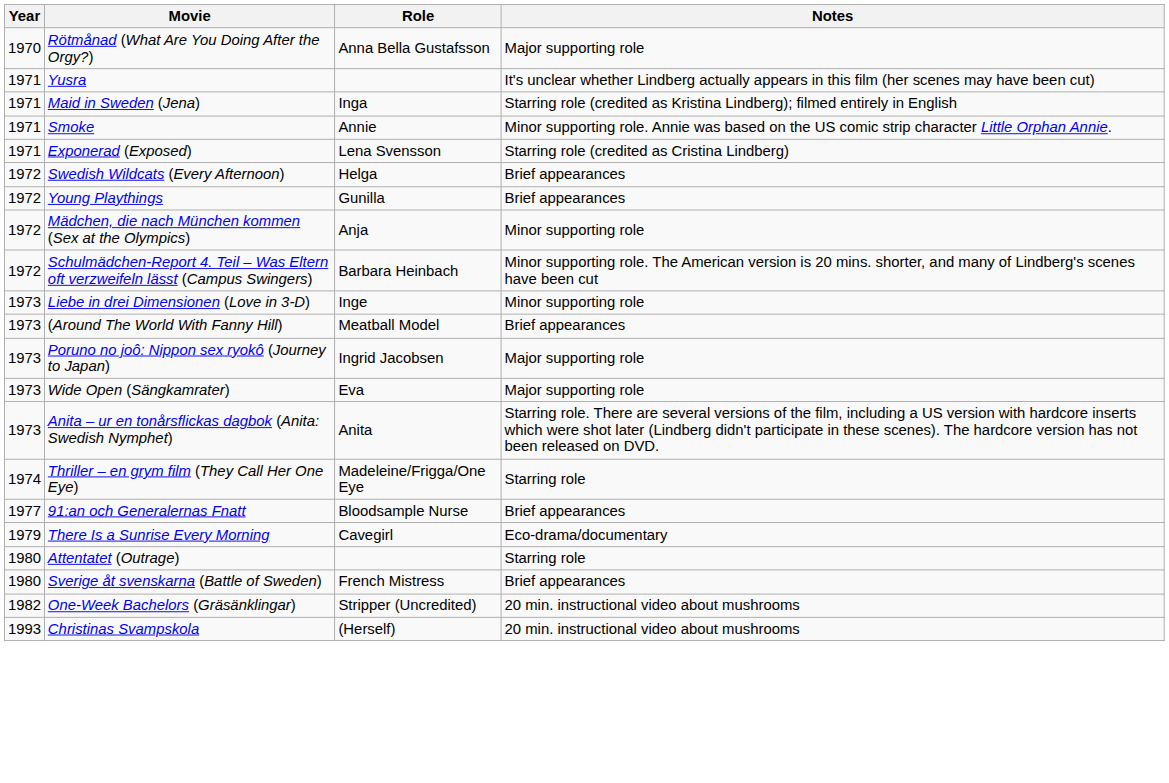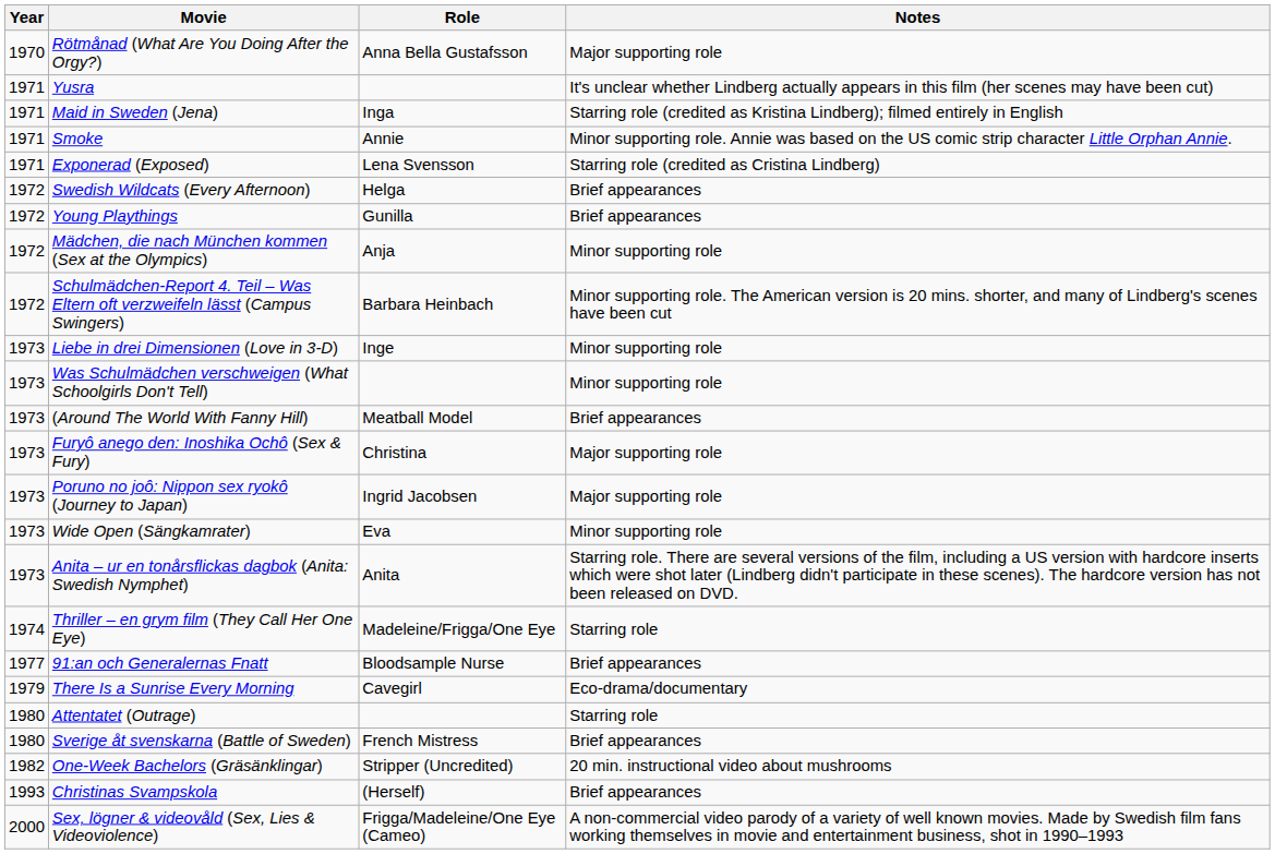 <table class="wikitable">
 <tr>
 <th>Year</th>
 <th>Movie</th>
 <th>Role</th>
 <th>Notes</th>
 </tr>
 <tr>
 <td>1970</td>
 <td><em> <a href='#'>Rötmånad</a></em> (<em>What Are You Doing After the Orgy?</em>)</td>
 <td>Anna Bella Gustafsson</td>
 <td>Major supporting role</td>
 </tr>
 <tr>
 <td>1971</td>
 <td><em> <a href='#'>Yusra</a></em></td>
 <td></td>
 <td>It's unclear whether Lindberg actually appears in this film (her scenes may have been cut)</td>
 </tr>
 <tr>
 <td>1971</td>
 <td><em> <a href='#'>Maid in Sweden</a></em> (<em>Jena</em>)</td>
 <td>Inga</td>
 <td>Starring role (credited as Kristina Lindberg); filmed entirely in English</td>
 </tr>
 <tr>
 <td>1971</td>
 <td><em> <a href='#'>Smoke</a></em></td>
 <td>Annie</td>
 <td>Minor supporting role. Annie was based on the US comic strip character <em><a href='#'>Little Orphan Annie</a></em>.</td>
 </tr>
 <tr>
 <td>1971</td>
 <td><em> <a href='#'>Exponerad</a></em> (<em>Exposed</em>)</td>
 <td>Lena Svensson</td>
 <td>Starring role (credited as Cristina Lindberg)</td>
 </tr>
 <tr>
 <td>1972</td>
 <td><em> <a href='#'>Swedish Wildcats</a></em> (<em>Every Afternoon</em>)</td>
 <td>Helga</td>
 <td>Brief appearances</td>
 </tr>
 <tr>
 <td>1972</td>
 <td><em> <a href='#'>Young Playthings</a></em></td>
 <td>Gunilla</td>
 <td>Brief appearances</td>
 </tr>
 <tr>
 <td>1972</td>
 <td><em> <a href='#'>Mädchen, die nach München kommen</a></em> (<em>Sex at the Olympics</em>)</td>
 <td>Anja</td>
 <td>Minor supporting role</td>
 </tr>
 <tr>
 <td>1972</td>
 <td><em> <a href='#'>Schulmädchen-Report 4. Teil – Was Eltern oft verzweifeln lässt</a></em> (<em>Campus Swingers</em>)</td>
 <td>Barbara Heinbach</td>
 <td>Minor supporting role. The American version is 20 mins. shorter, and many of Lindberg's scenes have been cut</td>
 </tr>
 <tr>
 <td>1973</td>
 <td><em> <a href='#'>Liebe in drei Dimensionen</a></em> (<em>Love in 3-D</em>)</td>
 <td>Inge</td>
 <td>Minor supporting role</td>
 </tr>
 <tr>
 <td>1973</td>
+<td><em> <a href='#'>Was Schulmädchen verschweigen</a></em> (<em>What Schoolgirls Don't Tell</em>)</td>
+<td></td>
+<td>Minor supporting role</td>
+</tr>
+<tr>
+<td>1973</td>
 <td><em> </em> (<em>Around The World With Fanny Hill</em>)</td>
 <td>Meatball Model</td>
 <td>Brief appearances</td>
+</tr>
+<tr>
+<td>1973</td>
+<td><em> <a href='#'>Furyô anego den: Inoshika Ochô</a></em> (<em>Sex & Fury</em>)</td>
+<td>Christina</td>
+<td>Major supporting role</td>
 </tr>
 <tr>
 <td>1973</td>
 <td><em> <a href='#'>Poruno no joô: Nippon sex ryokô</a></em> (<em>Journey to Japan</em>)</td>
 <td>Ingrid Jacobsen</td>
 <td>Major supporting role</td>
 </tr>
 <tr>
 <td>1973</td>
 <td><em> Wide Open</em> (<em>Sängkamrater</em>)</td>
 <td>Eva</td>
-<td>Major supporting role</td>
+<td>Minor supporting role</td>
 </tr>
 <tr>
 <td>1973</td>
 <td><em> <a href='#'>Anita – ur en tonårsflickas dagbok</a></em> (<em>Anita: Swedish Nymphet</em>)</td>
 <td>Anita</td>
 <td>Starring role. There are several versions of the film, including a US version with hardcore inserts which were shot later (Lindberg didn't participate in these scenes). The hardcore version has not been released on DVD.</td>
 </tr>
 <tr>
 <td>1974</td>
 <td><em> <a href='#'>Thriller – en grym film</a></em> (<em>They Call Her One Eye</em>)</td>
 <td>Madeleine/Frigga/One Eye</td>
 <td>Starring role</td>
 </tr>
 <tr>
 <td>1977</td>
 <td><em> <a href='#'>91:an och Generalernas Fnatt</a></em></td>
 <td>Bloodsample Nurse</td>
 <td>Brief appearances</td>
 </tr>
 <tr>
 <td>1979</td>
 <td><em> <a href='#'>There Is a Sunrise Every Morning</a></em></td>
 <td>Cavegirl</td>
 <td>Eco-drama/documentary</td>
 </tr>
 <tr>
 <td>1980</td>
 <td><em> <a href='#'>Attentatet</a></em> (<em>Outrage</em>)</td>
 <td></td>
 <td>Starring role</td>
 </tr>
 <tr>
 <td>1980</td>
 <td><em> <a href='#'>Sverige åt svenskarna</a></em> (<em>Battle of Sweden</em>)</td>
 <td>French Mistress</td>
 <td>Brief appearances</td>
 </tr>
 <tr>
 <td>1982</td>
 <td><em><a href='#'>One-Week Bachelors</a></em> (<em>Gräsänklingar</em>)</td>
 <td>Stripper (Uncredited)</td>
 <td>20 min. instructional video about mushrooms</td>
 </tr>
 <tr>
 <td>1993</td>
 <td><em> <a href='#'>Christinas Svampskola</a></em></td>
 <td>(Herself)</td>
-<td>20 min. instructional video about mushrooms</td>
+<td>Brief appearances</td>
+</tr>
+<tr>
+<td>2000</td>
+<td><em> <a href='#'>Sex, lögner & videovåld</a></em> (<em>Sex, Lies & Videoviolence</em>)</td>
+<td>Frigga/Madeleine/One Eye (Cameo)</td>
+<td>A non-commercial video parody of a variety of well known movies. Made by Swedish film fans working themselves in movie and entertainment business, shot in 1990–1993</td>
 </tr>
 </table>
